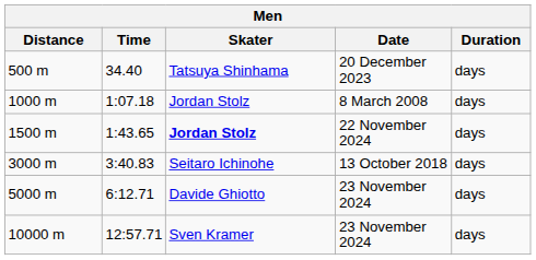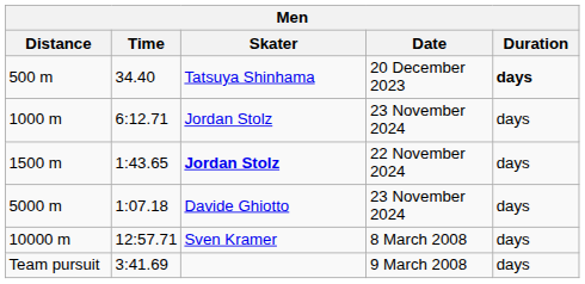 <table class="wikitable">
 <tr>
 <th colspan="5">Men</th>
 </tr>
 <tr>
 <th style="width:100px">Distance</th>
 <th style="width:60px">Time</th>
 <th style="width:180px">Skater</th>
 <th style="width:120px">Date</th>
 <th style="width:80px">Duration</th>
 </tr>
 <tr>
 <td>500 m</td>
 <td>34.40</td>
 <td> <a href='#'>Tatsuya Shinhama</a></td>
 <td>20 December 2023</td>
-<td> days</td>
+<td><strong> days</strong></td>
 </tr>
 <tr>
 <td>1000 m</td>
-<td>1:07.18</td>
+<td>6:12.71</td>
 <td> <a href='#'>Jordan Stolz</a></td>
-<td>8 March 2008</td>
+<td>23 November 2024</td>
 <td> days</td>
 </tr>
 <tr>
 <td>1500 m</td>
 <td>1:43.65</td>
 <td><strong> <a href='#'>Jordan Stolz</a></strong></td>
 <td>22 November 2024</td>
 <td> days</td>
 </tr>
 <tr>
-<td>3000 m</td>
-<td>3:40.83</td>
-<td> <a href='#'>Seitaro Ichinohe</a></td>
-<td>13 October 2018</td>
-<td> days</td>
-</tr>
-<tr>
 <td>5000 m</td>
-<td>6:12.71</td>
+<td>1:07.18</td>
 <td> <a href='#'>Davide Ghiotto</a></td>
 <td>23 November 2024</td>
 <td> days</td>
 </tr>
 <tr>
 <td>10000 m</td>
 <td>12:57.71</td>
 <td> <a href='#'>Sven Kramer</a></td>
-<td>23 November 2024</td>
+<td>8 March 2008</td>
+<td> days</td>
+</tr>
+<tr>
+<td>Team pursuit</td>
+<td>3:41.69</td>
+<td></td>
+<td>9 March 2008</td>
 <td> days</td>
 </tr>
 </table>
